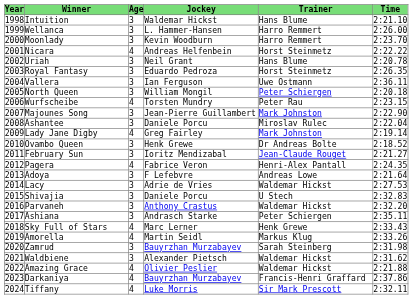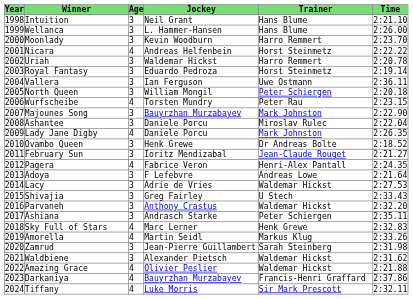 <table class = "sortable" | border="1" cellpadding="0" style="border-collapse: collapse; font-size:90%">
 <tr bgcolor="#77dd77" align="center">
 <th>Year</th>
 <th>Winner</th>
 <th>Age</th>
 <th>Jockey</th>
 <th>Trainer</th>
 <th>Time</th>
 </tr>
 <tr>
 <td>1998</td>
 <td width=150px>Intuition</td>
 <td>3</td>
-<td>Waldemar Hickst</td>
+<td width=165px>Neil Grant</td>
 <td width=165px>Hans Blume</td>
 <td>2:21.10</td>
 </tr>
 <tr>
 <td>1999</td>
 <td>Wellanca</td>
 <td>3</td>
 <td>L. Hammer-Hansen </td>
-<td>Harro Remmert</td>
+<td>Hans Blume</td>
 <td>2:26.00</td>
 </tr>
 <tr>
 <td>2000</td>
 <td>Moonlady</td>
 <td>3</td>
 <td>Kevin Woodburn</td>
 <td>Harro Remmert</td>
 <td>2:23.70</td>
 </tr>
 <tr>
 <td>2001</td>
 <td>Nicara</td>
 <td>4</td>
 <td>Andreas Helfenbein</td>
 <td>Horst Steinmetz</td>
 <td>2:22.22</td>
 </tr>
 <tr>
 <td>2002</td>
 <td>Uriah</td>
 <td>3</td>
-<td width=165px>Neil Grant</td>
-<td>Hans Blume</td>
+<td>Waldemar Hickst</td>
+<td>Harro Remmert</td>
 <td>2:20.78</td>
 </tr>
 <tr>
 <td>2003</td>
 <td>Royal Fantasy</td>
 <td>3</td>
 <td>Eduardo Pedroza</td>
 <td>Horst Steinmetz</td>
-<td>2:26.35</td>
+<td>2:19.14</td>
 </tr>
 <tr>
 <td>2004</td>
 <td>Vallera</td>
 <td>3</td>
 <td>Ian Ferguson</td>
 <td>Uwe Ostmann</td>
 <td>2:36.11</td>
 </tr>
 <tr>
 <td>2005</td>
 <td>North Queen</td>
 <td>3</td>
 <td>William Mongil</td>
 <td><a href='#'>Peter Schiergen</a></td>
 <td>2:20.18</td>
 </tr>
 <tr>
 <td>2006</td>
 <td>Wurfscheibe</td>
 <td>4</td>
 <td>Torsten Mundry</td>
 <td>Peter Rau</td>
 <td>2:23.15</td>
 </tr>
 <tr>
 <td>2007</td>
 <td>Majounes Song</td>
 <td>3</td>
-<td>Jean-Pierre Guillambert</td>
+<td><a href='#'>Bauyrzhan Murzabayev</a></td>
 <td><a href='#'>Mark Johnston</a></td>
 <td>2:22.90</td>
 </tr>
 <tr>
 <td>2008</td>
 <td>Ashantee</td>
 <td>3</td>
 <td>Daniele Porcu</td>
 <td>Miroslav Rulec</td>
 <td>2:22.04</td>
 </tr>
 <tr>
 <td>2009</td>
 <td>Lady Jane Digby</td>
 <td>4</td>
-<td>Greg Fairley</td>
+<td>Daniele Porcu</td>
 <td><a href='#'>Mark Johnston</a></td>
-<td>2:19.14</td>
+<td>2:26.35</td>
 </tr>
 <tr>
 <td>2010</td>
 <td>Ovambo Queen </td>
 <td>3</td>
 <td>Henk Grewe</td>
 <td>Dr Andreas Bolte</td>
 <td>2:18.52</td>
 </tr>
 <tr>
 <td>2011</td>
 <td>February Sun</td>
 <td>3</td>
 <td>Ioritz Mendizabal</td>
 <td><a href='#'>Jean-Claude Rouget</a></td>
 <td>2:21.27</td>
 </tr>
 <tr>
 <td>2012</td>
 <td>Pagera</td>
 <td>4</td>
 <td>Fabrice Veron</td>
 <td>Henri-Alex Pantall</td>
 <td>2:24.35</td>
 </tr>
 <tr>
 <td>2013</td>
 <td>Adoya</td>
 <td>3</td>
 <td>F Lefebvre</td>
 <td>Andreas Lowe</td>
 <td>2:21.64</td>
 </tr>
 <tr>
 <td>2014</td>
 <td>Lacy</td>
 <td>3</td>
 <td>Adrie de Vries</td>
 <td>Waldemar Hickst</td>
 <td>2:27.53</td>
 </tr>
 <tr>
 <td>2015</td>
 <td>Shivajia</td>
 <td>3</td>
-<td>Daniele Porcu</td>
+<td>Greg Fairley</td>
 <td>U Stech</td>
-<td>2:32.83</td>
+<td>2:33.43</td>
 </tr>
 <tr>
 <td>2016</td>
 <td>Parvaneh</td>
 <td>3</td>
 <td><a href='#'>Anthony Crastus</a></td>
 <td>Waldemar Hickst</td>
 <td>2:32.20</td>
 </tr>
 <tr>
 <td>2017</td>
 <td>Ashiana</td>
 <td>3</td>
 <td>Andrasch Starke</td>
 <td>Peter Schiergen</td>
 <td>2:35.11</td>
 </tr>
 <tr>
 <td>2018</td>
 <td>Sky Full of Stars</td>
 <td>4</td>
 <td>Marc Lerner</td>
 <td>Henk Grewe</td>
-<td>2:33.43</td>
+<td>2:32.83</td>
 </tr>
 <tr>
 <td>2019</td>
 <td>Amorella</td>
 <td>4</td>
 <td>Martin Seidl</td>
 <td>Markus Klug</td>
 <td>2:33.26</td>
 </tr>
 <tr>
 <td>2020</td>
 <td>Zamrud</td>
 <td>3</td>
-<td><a href='#'>Bauyrzhan Murzabayev</a></td>
+<td>Jean-Pierre Guillambert</td>
 <td>Sarah Steinberg</td>
 <td>2:31.98</td>
 </tr>
 <tr>
 <td>2021</td>
 <td>Waldbiene</td>
 <td>3</td>
 <td>Alexander Pietsch</td>
 <td>Waldemar Hickst</td>
 <td>2:31.62</td>
 </tr>
 <tr>
 <td>2022</td>
 <td>Amazing Grace</td>
 <td>4</td>
 <td><a href='#'>Olivier Peslier</a></td>
 <td>Waldemar Hickst</td>
 <td>2:21.88</td>
 </tr>
 <tr>
 <td>2023</td>
 <td>Darkaniya</td>
 <td>4</td>
 <td><a href='#'>Bauyrzhan Murzabayev</a></td>
 <td>Francis-Henri Graffard</td>
 <td>2:37.86</td>
 </tr>
 <tr>
 <td>2024</td>
 <td>Tiffany</td>
 <td>4</td>
 <td><a href='#'>Luke Morris</a></td>
 <td><a href='#'>Sir Mark Prescott</a></td>
 <td>2:32.11</td>
 </tr>
 </table>
